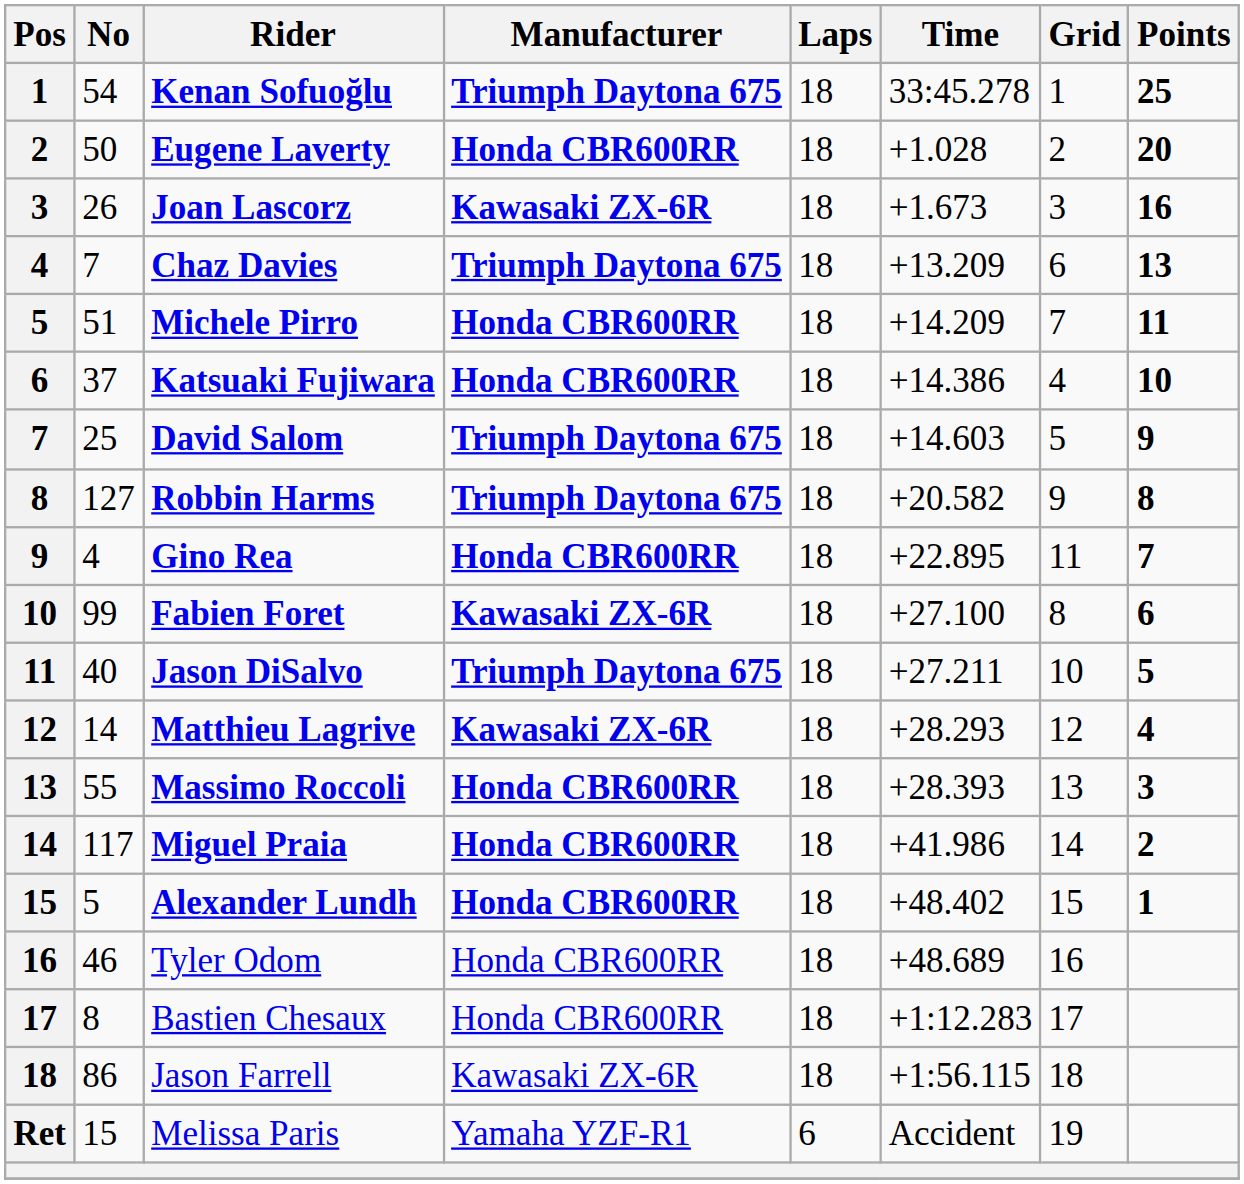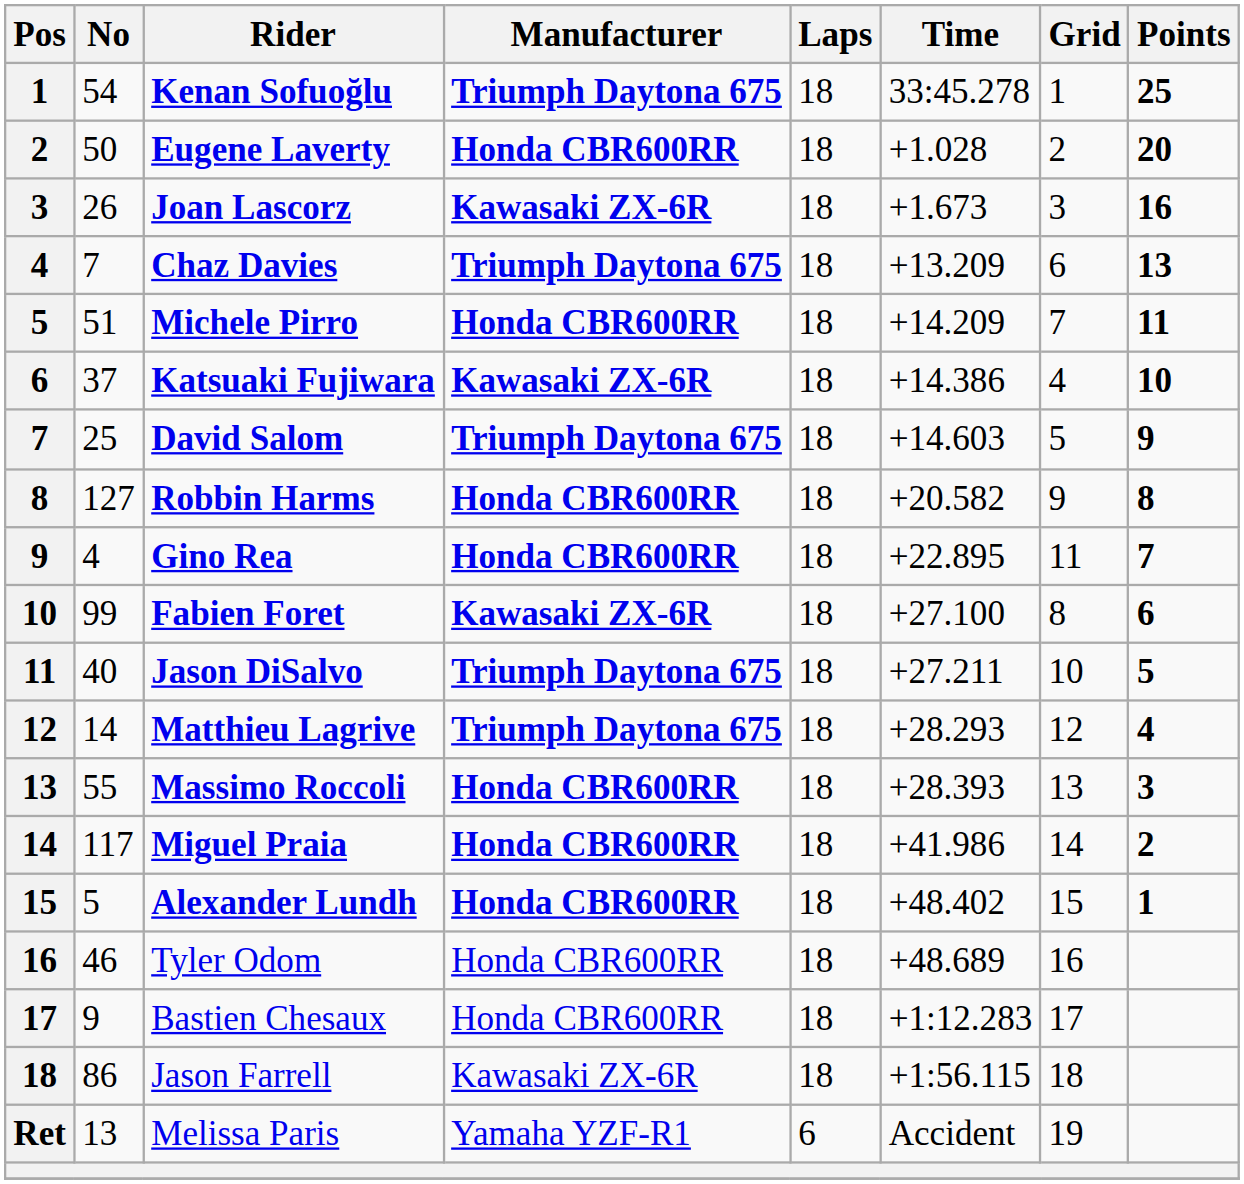 <table class="wikitable" style="font-size: 95%;">
 <tr>
 <th>Pos</th>
 <th>No</th>
 <th>Rider</th>
 <th>Manufacturer</th>
 <th>Laps</th>
 <th>Time</th>
 <th>Grid</th>
 <th>Points</th>
 </tr>
 <tr>
 <th>1</th>
 <td>54</td>
 <td> <strong><a href='#'>Kenan Sofuoğlu</a></strong></td>
 <td><strong><a href='#'>Triumph Daytona 675</a></strong></td>
 <td>18</td>
 <td>33:45.278</td>
 <td>1</td>
 <td><strong>25</strong></td>
 </tr>
 <tr>
 <th>2</th>
 <td>50</td>
 <td> <strong><a href='#'>Eugene Laverty</a></strong></td>
 <td><strong><a href='#'>Honda CBR600RR</a></strong></td>
 <td>18</td>
 <td>+1.028</td>
 <td>2</td>
 <td><strong>20</strong></td>
 </tr>
 <tr>
 <th>3</th>
 <td>26</td>
 <td> <strong><a href='#'>Joan Lascorz</a></strong></td>
 <td><strong><a href='#'>Kawasaki ZX-6R</a></strong></td>
 <td>18</td>
 <td>+1.673</td>
 <td>3</td>
 <td><strong>16</strong></td>
 </tr>
 <tr>
 <th>4</th>
 <td>7</td>
 <td> <strong><a href='#'>Chaz Davies</a></strong></td>
 <td><strong><a href='#'>Triumph Daytona 675</a></strong></td>
 <td>18</td>
 <td>+13.209</td>
 <td>6</td>
 <td><strong>13</strong></td>
 </tr>
 <tr>
 <th>5</th>
 <td>51</td>
 <td> <strong><a href='#'>Michele Pirro</a></strong></td>
 <td><strong><a href='#'>Honda CBR600RR</a></strong></td>
 <td>18</td>
 <td>+14.209</td>
 <td>7</td>
 <td><strong>11</strong></td>
 </tr>
 <tr>
 <th>6</th>
 <td>37</td>
 <td> <strong><a href='#'>Katsuaki Fujiwara</a></strong></td>
-<td><strong><a href='#'>Honda CBR600RR</a></strong></td>
+<td><strong><a href='#'>Kawasaki ZX-6R</a></strong></td>
 <td>18</td>
 <td>+14.386</td>
 <td>4</td>
 <td><strong>10</strong></td>
 </tr>
 <tr>
 <th>7</th>
 <td>25</td>
 <td> <strong><a href='#'>David Salom</a></strong></td>
 <td><strong><a href='#'>Triumph Daytona 675</a></strong></td>
 <td>18</td>
 <td>+14.603</td>
 <td>5</td>
 <td><strong>9</strong></td>
 </tr>
 <tr>
 <th>8</th>
 <td>127</td>
 <td> <strong><a href='#'>Robbin Harms</a></strong></td>
-<td><strong><a href='#'>Triumph Daytona 675</a></strong></td>
+<td><strong><a href='#'>Honda CBR600RR</a></strong></td>
 <td>18</td>
 <td>+20.582</td>
 <td>9</td>
 <td><strong>8</strong></td>
 </tr>
 <tr>
 <th>9</th>
 <td>4</td>
 <td> <strong><a href='#'>Gino Rea</a></strong></td>
 <td><strong><a href='#'>Honda CBR600RR</a></strong></td>
 <td>18</td>
 <td>+22.895</td>
 <td>11</td>
 <td><strong>7</strong></td>
 </tr>
 <tr>
 <th>10</th>
 <td>99</td>
 <td> <strong><a href='#'>Fabien Foret</a></strong></td>
 <td><strong><a href='#'>Kawasaki ZX-6R</a></strong></td>
 <td>18</td>
 <td>+27.100</td>
 <td>8</td>
 <td><strong>6</strong></td>
 </tr>
 <tr>
 <th>11</th>
 <td>40</td>
 <td> <strong><a href='#'>Jason DiSalvo</a></strong></td>
 <td><strong><a href='#'>Triumph Daytona 675</a></strong></td>
 <td>18</td>
 <td>+27.211</td>
 <td>10</td>
 <td><strong>5</strong></td>
 </tr>
 <tr>
 <th>12</th>
 <td>14</td>
 <td> <strong><a href='#'>Matthieu Lagrive</a></strong></td>
-<td><strong><a href='#'>Kawasaki ZX-6R</a></strong></td>
+<td><strong><a href='#'>Triumph Daytona 675</a></strong></td>
 <td>18</td>
 <td>+28.293</td>
 <td>12</td>
 <td><strong>4</strong></td>
 </tr>
 <tr>
 <th>13</th>
 <td>55</td>
 <td> <strong><a href='#'>Massimo Roccoli</a></strong></td>
 <td><strong><a href='#'>Honda CBR600RR</a></strong></td>
 <td>18</td>
 <td>+28.393</td>
 <td>13</td>
 <td><strong>3</strong></td>
 </tr>
 <tr>
 <th>14</th>
 <td>117</td>
 <td> <strong><a href='#'>Miguel Praia</a></strong></td>
 <td><strong><a href='#'>Honda CBR600RR</a></strong></td>
 <td>18</td>
 <td>+41.986</td>
 <td>14</td>
 <td><strong>2</strong></td>
 </tr>
 <tr>
 <th>15</th>
 <td>5</td>
 <td> <strong><a href='#'>Alexander Lundh</a></strong></td>
 <td><strong><a href='#'>Honda CBR600RR</a></strong></td>
 <td>18</td>
 <td>+48.402</td>
 <td>15</td>
 <td><strong>1</strong></td>
 </tr>
 <tr>
 <th>16</th>
 <td>46</td>
 <td> <a href='#'>Tyler Odom</a></td>
 <td><a href='#'>Honda CBR600RR</a></td>
 <td>18</td>
 <td>+48.689</td>
 <td>16</td>
 <td></td>
 </tr>
 <tr>
 <th>17</th>
-<td>8</td>
+<td>9</td>
 <td> <a href='#'>Bastien Chesaux</a></td>
 <td><a href='#'>Honda CBR600RR</a></td>
 <td>18</td>
 <td>+1:12.283</td>
 <td>17</td>
 <td></td>
 </tr>
 <tr>
 <th>18</th>
 <td>86</td>
 <td> <a href='#'>Jason Farrell</a></td>
 <td><a href='#'>Kawasaki ZX-6R</a></td>
 <td>18</td>
 <td>+1:56.115</td>
 <td>18</td>
 <td></td>
 </tr>
 <tr>
 <th>Ret</th>
-<td>15</td>
+<td>13</td>
 <td> <a href='#'>Melissa Paris</a></td>
 <td><a href='#'>Yamaha YZF-R1</a></td>
 <td>6</td>
 <td>Accident</td>
 <td>19</td>
 <td></td>
 </tr>
 <tr>
 <th colspan=8></th>
 </tr>
 <tr>
 </tr>
 </table>
